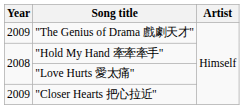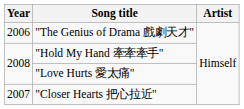 <table class="wikitable sortable">
 <tr>
 <th>Year</th>
 <th>Song title</th>
 <th>Artist</th>
 </tr>
 <tr>
-<td>2009</td>
+<td>2006</td>
 <td>"The Genius of Drama 戲劇天才"</td>
 <td rowspan=4>Himself</td>
 </tr>
 <tr>
 <td rowspan="2">2008</td>
 <td>"Hold My Hand 牽牽牽手"</td>
 </tr>
 <tr>
 <td>"Love Hurts 愛太痛"</td>
 </tr>
 <tr>
-<td>2009</td>
+<td>2007</td>
 <td>"Closer Hearts 把心拉近"</td>
 </tr>
 </table>
